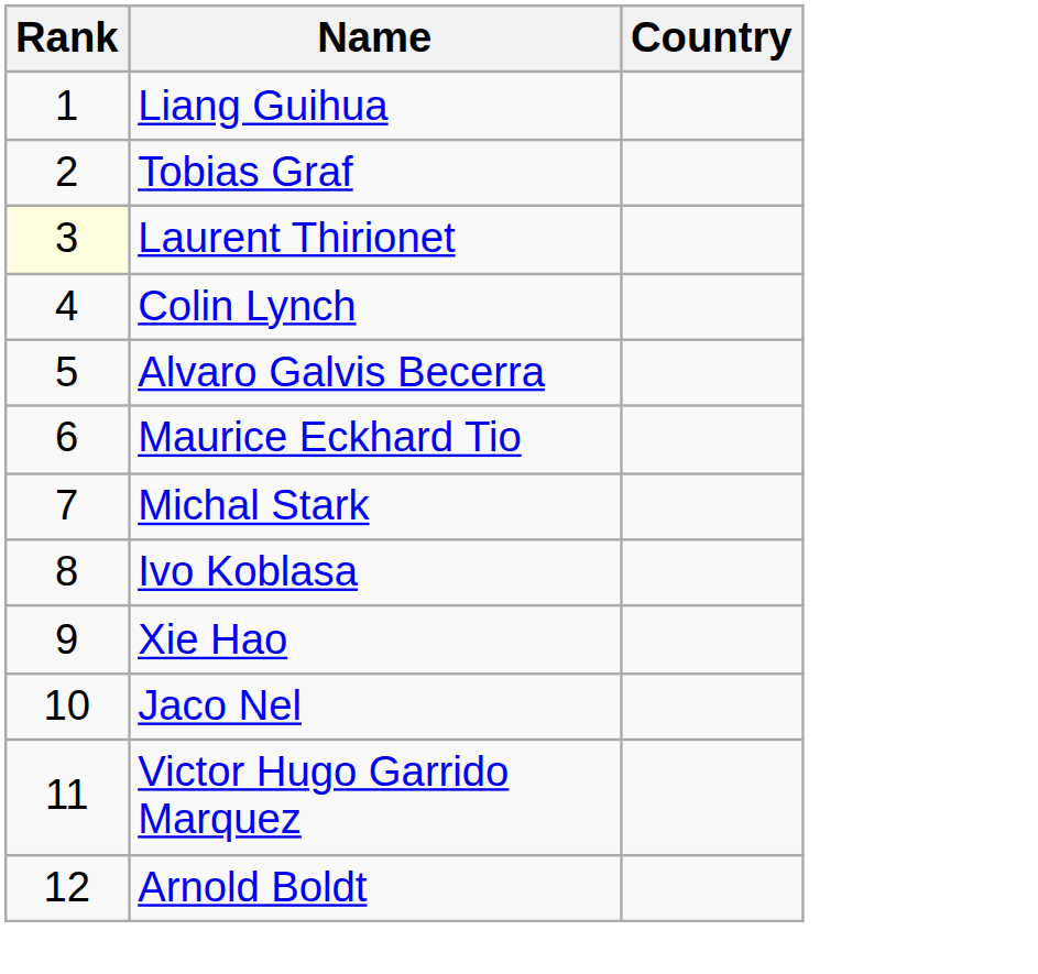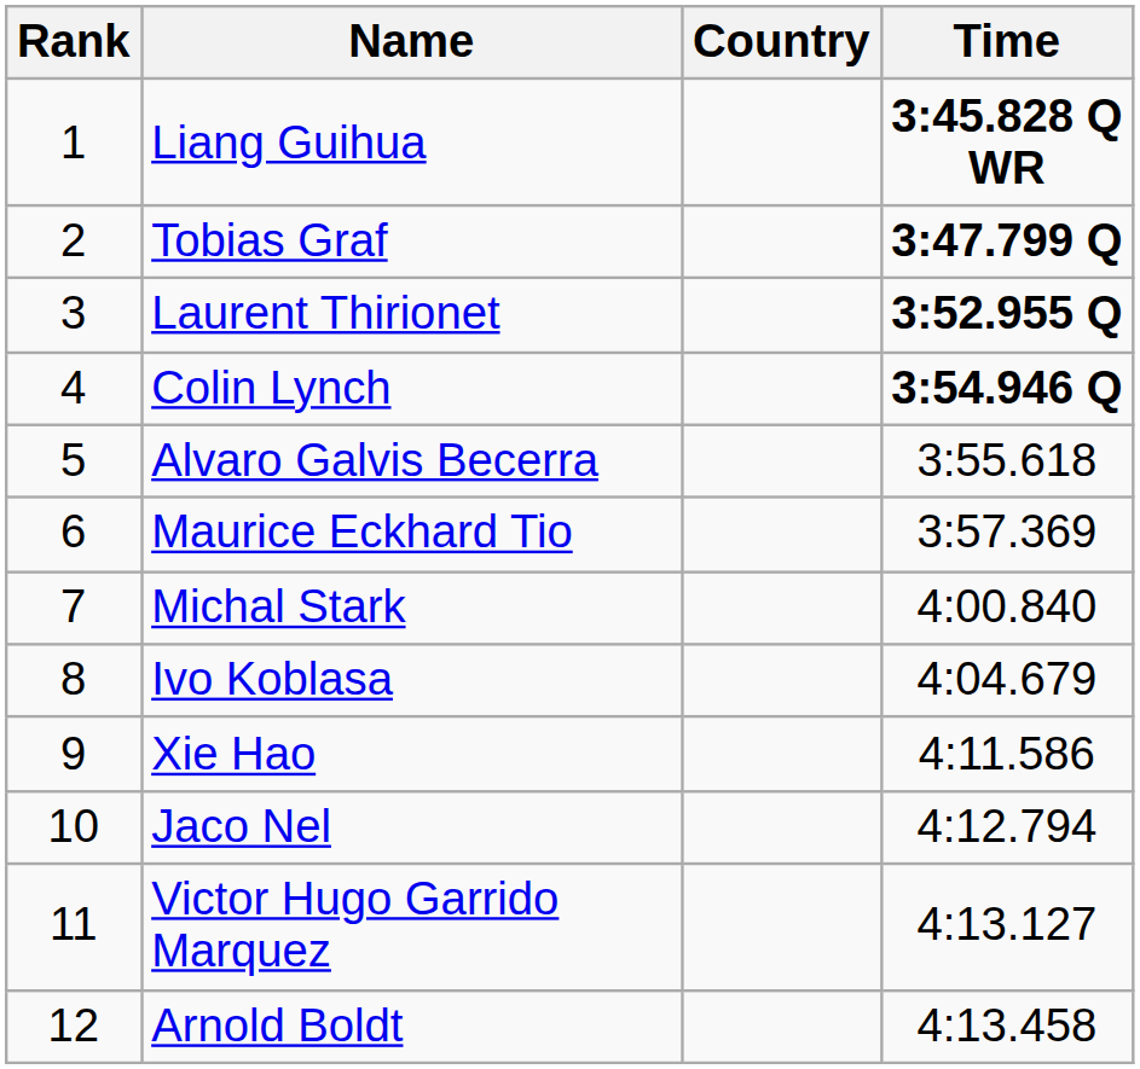 <table class="wikitable sortable">
 <tr>
 <th width=20>Rank</th>
 <th width=180>Name</th>
 <th>Country</th>
+<th>Time</th>
 </tr>
 <tr>
 <td align="center">1</td>
 <td><a href='#'>Liang Guihua</a></td>
 <td></td>
+<td align="center"><strong>3:45.828</strong> <strong>Q</strong><br> <strong>WR </strong></td>
 </tr>
 <tr>
 <td align="center">2</td>
 <td><a href='#'>Tobias Graf</a></td>
 <td></td>
+<td align="center"><strong>3:47.799</strong> <strong>Q</strong></td>
 </tr>
 <tr>
-<td align="center" style="background: lightyellow;">3</td>
+<td align="center">3</td>
 <td><a href='#'>Laurent Thirionet</a></td>
 <td></td>
+<td align="center"><strong>3:52.955</strong> <strong>Q</strong></td>
 </tr>
 <tr>
 <td align="center">4</td>
 <td><a href='#'>Colin Lynch</a></td>
 <td></td>
+<td align="center"><strong>3:54.946</strong> <strong>Q</strong></td>
 </tr>
 <tr>
 <td align="center">5</td>
 <td><a href='#'>Alvaro Galvis Becerra</a></td>
 <td></td>
+<td align="center">3:55.618</td>
 </tr>
 <tr>
 <td align="center">6</td>
 <td><a href='#'>Maurice Eckhard Tio</a></td>
 <td></td>
+<td align="center">3:57.369</td>
 </tr>
 <tr>
 <td align="center">7</td>
 <td><a href='#'>Michal Stark</a></td>
 <td></td>
+<td align="center">4:00.840</td>
 </tr>
 <tr>
 <td align="center">8</td>
 <td><a href='#'>Ivo Koblasa</a></td>
 <td></td>
+<td align="center">4:04.679</td>
 </tr>
 <tr>
 <td align="center">9</td>
 <td><a href='#'>Xie Hao</a></td>
 <td></td>
+<td align="center">4:11.586</td>
 </tr>
 <tr>
 <td align="center">10</td>
 <td><a href='#'>Jaco Nel</a></td>
 <td></td>
+<td align="center">4:12.794</td>
 </tr>
 <tr>
 <td align="center">11</td>
 <td><a href='#'>Victor Hugo Garrido Marquez</a></td>
 <td></td>
+<td align="center">4:13.127</td>
 </tr>
 <tr>
 <td align="center">12</td>
 <td><a href='#'>Arnold Boldt</a></td>
 <td></td>
+<td align="center">4:13.458</td>
 </tr>
 </table>
